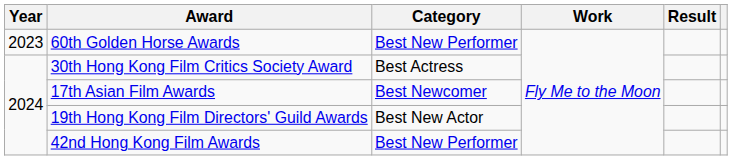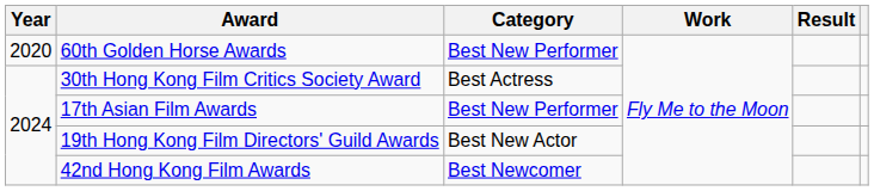 <table class="wikitable plainrowheaders">
 <tr>
 <th>Year</th>
 <th>Award</th>
 <th>Category</th>
 <th>Work</th>
 <th>Result</th>
 <th></th>
 </tr>
 <tr>
-<td>2023</td>
+<td>2020</td>
 <td><a href='#'>60th Golden Horse Awards</a></td>
 <td><a href='#'>Best New Performer</a></td>
 <td rowspan="5"><em><a href='#'>Fly Me to the Moon</a></em></td>
 <td></td>
 <td></td>
 </tr>
 <tr>
 <td rowspan="4">2024</td>
 <td><a href='#'>30th Hong Kong Film Critics Society Award</a></td>
 <td>Best Actress</td>
 <td></td>
 <td></td>
 </tr>
 <tr>
 <td><a href='#'>17th Asian Film Awards</a></td>
-<td><a href='#'>Best Newcomer</a></td>
+<td><a href='#'>Best New Performer</a></td>
 <td></td>
 <td></td>
 </tr>
 <tr>
 <td><a href='#'>19th Hong Kong Film Directors' Guild Awards</a></td>
 <td>Best New Actor</td>
 <td></td>
 <td></td>
 </tr>
 <tr>
 <td><a href='#'>42nd Hong Kong Film Awards</a></td>
-<td><a href='#'>Best New Performer</a></td>
+<td><a href='#'>Best Newcomer</a></td>
 <td></td>
 <td></td>
 </tr>
 </table>
